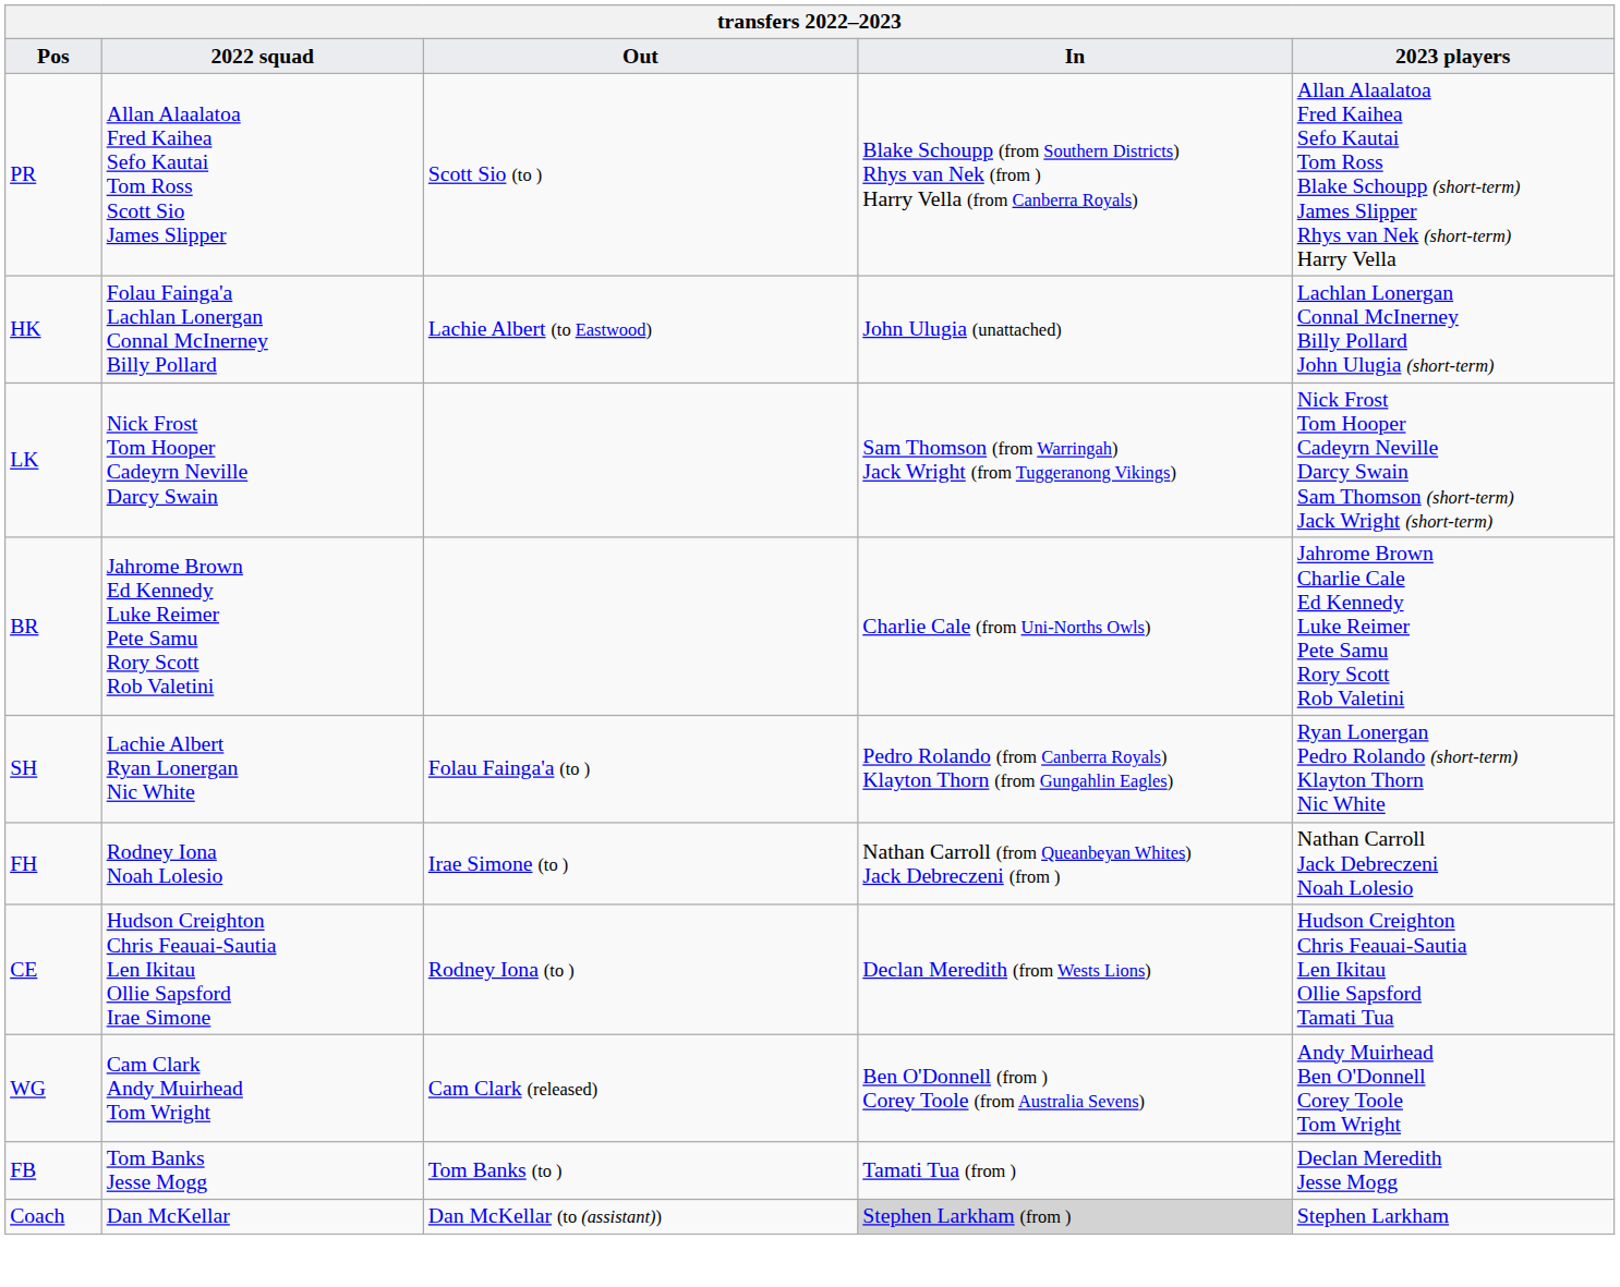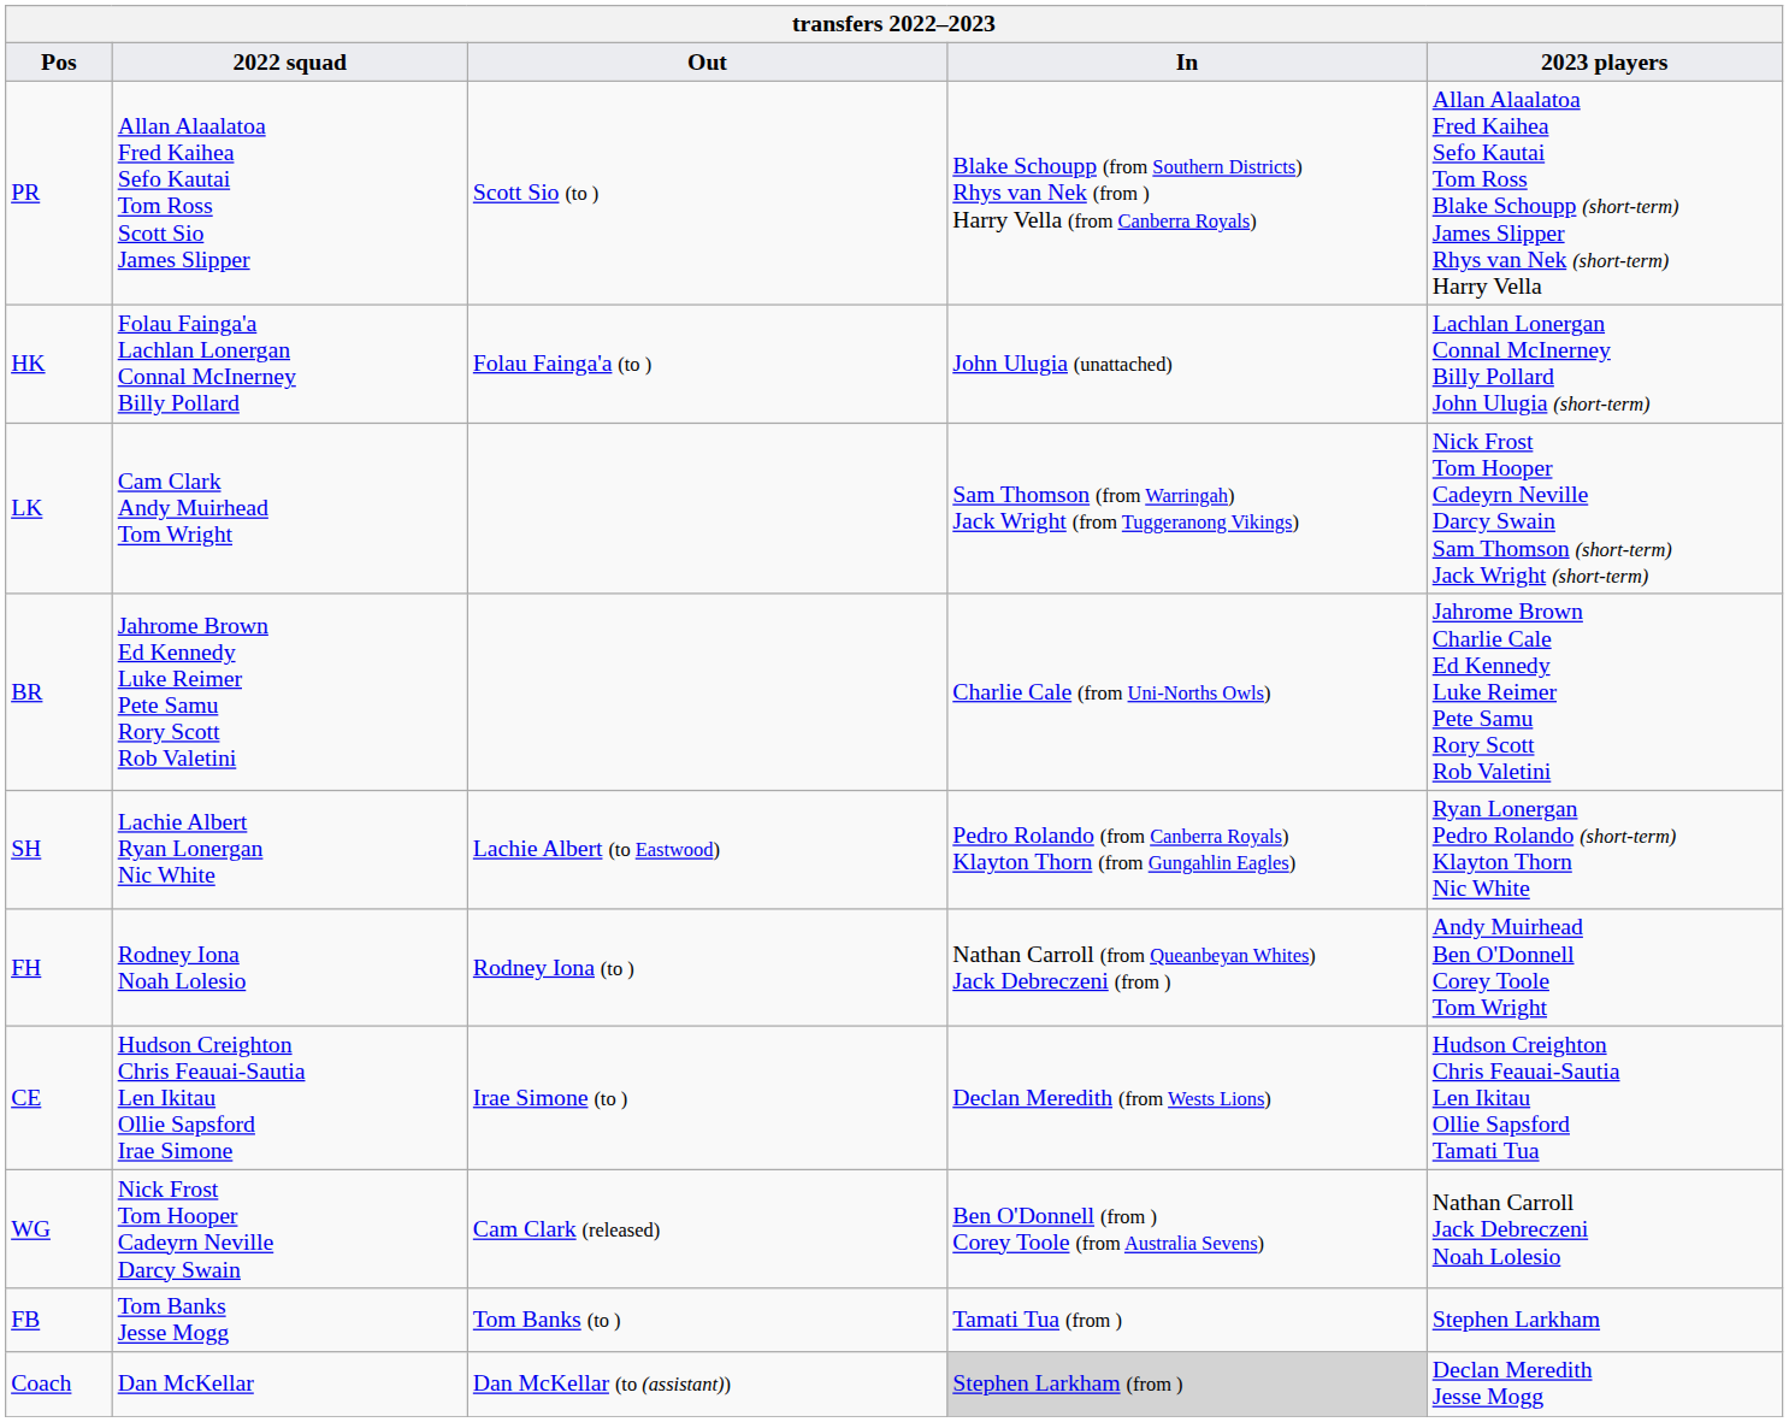 <table class="wikitable" style="text-align: left; width:95%">
 <tr>
 <th colspan="100%"> transfers 2022–2023</th>
 </tr>
 <tr>
 <th style="background:#ebecf0; width:6%;">Pos</th>
 <th style="background:#ebecf0; width:20%;">2022 squad</th>
 <th style="background:#ebecf0; width:27%;">Out</th>
 <th style="background:#ebecf0; width:27%;">In</th>
 <th style="background:#ebecf0; width:20%;">2023 players</th>
 </tr>
 <tr>
 <td><a href='#'>PR</a></td>
 <td> <a href='#'>Allan Alaalatoa</a> <br> <a href='#'>Fred Kaihea</a> <br> <a href='#'>Sefo Kautai</a> <br> <a href='#'>Tom Ross</a> <br> <a href='#'>Scott Sio</a> <br> <a href='#'>James Slipper</a></td>
 <td>  <a href='#'>Scott Sio</a> <small>(to )</small></td>
 <td>  <a href='#'>Blake Schoupp</a> <small>(from <a href='#'>Southern Districts</a>)</small> <br>  <a href='#'>Rhys van Nek</a> <small>(from )</small> <br>  Harry Vella <small>(from <a href='#'>Canberra Royals</a>)</small></td>
 <td> <a href='#'>Allan Alaalatoa</a> <br> <a href='#'>Fred Kaihea</a> <br> <a href='#'>Sefo Kautai</a> <br> <a href='#'>Tom Ross</a> <br> <a href='#'>Blake Schoupp</a> <small><em>(short-term)</em></small> <br> <a href='#'>James Slipper</a> <br> <a href='#'>Rhys van Nek</a> <small><em>(short-term)</em></small> <br> Harry Vella</td>
 </tr>
 <tr>
 <td><a href='#'>HK</a></td>
 <td> <a href='#'>Folau Fainga'a</a> <br> <a href='#'>Lachlan Lonergan</a> <br> <a href='#'>Connal McInerney</a> <br> <a href='#'>Billy Pollard</a></td>
-<td>  <a href='#'>Lachie Albert</a> <small>(to <a href='#'>Eastwood</a>)</small></td>
+<td>  <a href='#'>Folau Fainga'a</a> <small>(to )</small></td>
 <td>  <a href='#'>John Ulugia</a> <small>(unattached)</small></td>
 <td> <a href='#'>Lachlan Lonergan</a> <br> <a href='#'>Connal McInerney</a> <br> <a href='#'>Billy Pollard</a> <br> <a href='#'>John Ulugia</a> <small><em>(short-term)</em></small></td>
 </tr>
 <tr>
 <td><a href='#'>LK</a></td>
-<td> <a href='#'>Nick Frost</a> <br> <a href='#'>Tom Hooper</a> <br> <a href='#'>Cadeyrn Neville</a> <br> <a href='#'>Darcy Swain</a></td>
+<td> <a href='#'>Cam Clark</a> <br> <a href='#'>Andy Muirhead</a> <br> <a href='#'>Tom Wright</a></td>
 <td></td>
 <td>  <a href='#'>Sam Thomson</a> <small>(from <a href='#'>Warringah</a>)</small> <br>  <a href='#'>Jack Wright</a> <small>(from <a href='#'>Tuggeranong Vikings</a>)</small></td>
 <td> <a href='#'>Nick Frost</a> <br> <a href='#'>Tom Hooper</a> <br> <a href='#'>Cadeyrn Neville</a> <br> <a href='#'>Darcy Swain</a> <br> <a href='#'>Sam Thomson</a> <small><em>(short-term)</em></small> <br> <a href='#'>Jack Wright</a> <small><em>(short-term)</em></small></td>
 </tr>
 <tr>
 <td><a href='#'>BR</a></td>
 <td> <a href='#'>Jahrome Brown</a> <br> <a href='#'>Ed Kennedy</a> <br> <a href='#'>Luke Reimer</a> <br> <a href='#'>Pete Samu</a> <br> <a href='#'>Rory Scott</a> <br> <a href='#'>Rob Valetini</a></td>
 <td></td>
 <td>  <a href='#'>Charlie Cale</a> <small>(from <a href='#'>Uni-Norths Owls</a>)</small></td>
 <td> <a href='#'>Jahrome Brown</a> <br> <a href='#'>Charlie Cale</a> <br> <a href='#'>Ed Kennedy</a> <br> <a href='#'>Luke Reimer</a> <br> <a href='#'>Pete Samu</a> <br> <a href='#'>Rory Scott</a> <br> <a href='#'>Rob Valetini</a></td>
 </tr>
 <tr>
 <td><a href='#'>SH</a></td>
 <td> <a href='#'>Lachie Albert</a> <br> <a href='#'>Ryan Lonergan</a> <br> <a href='#'>Nic White</a></td>
-<td>  <a href='#'>Folau Fainga'a</a> <small>(to )</small></td>
+<td>  <a href='#'>Lachie Albert</a> <small>(to <a href='#'>Eastwood</a>)</small></td>
 <td>  <a href='#'>Pedro Rolando</a> <small>(from <a href='#'>Canberra Royals</a>)</small> <br>  <a href='#'>Klayton Thorn</a> <small>(from <a href='#'>Gungahlin Eagles</a>)</small></td>
 <td> <a href='#'>Ryan Lonergan</a> <br> <a href='#'>Pedro Rolando</a> <small><em>(short-term)</em></small> <br> <a href='#'>Klayton Thorn</a> <br> <a href='#'>Nic White</a></td>
 </tr>
 <tr>
 <td><a href='#'>FH</a></td>
 <td> <a href='#'>Rodney Iona</a> <br> <a href='#'>Noah Lolesio</a></td>
-<td>  <a href='#'>Irae Simone</a> <small>(to )</small></td>
+<td>  <a href='#'>Rodney Iona</a> <small>(to )</small></td>
 <td>  Nathan Carroll <small>(from <a href='#'>Queanbeyan Whites</a>)</small> <br>  <a href='#'>Jack Debreczeni</a> <small>(from )</small></td>
-<td> Nathan Carroll <br> <a href='#'>Jack Debreczeni</a> <br> <a href='#'>Noah Lolesio</a></td>
+<td> <a href='#'>Andy Muirhead</a> <br> <a href='#'>Ben O'Donnell</a> <br> <a href='#'>Corey Toole</a> <br> <a href='#'>Tom Wright</a></td>
 </tr>
 <tr>
 <td><a href='#'>CE</a></td>
 <td> <a href='#'>Hudson Creighton</a> <br> <a href='#'>Chris Feauai-Sautia</a> <br> <a href='#'>Len Ikitau</a> <br> <a href='#'>Ollie Sapsford</a> <br> <a href='#'>Irae Simone</a></td>
-<td>  <a href='#'>Rodney Iona</a> <small>(to )</small></td>
+<td>  <a href='#'>Irae Simone</a> <small>(to )</small></td>
 <td>  <a href='#'>Declan Meredith</a> <small>(from <a href='#'>Wests Lions</a>)</small></td>
 <td> <a href='#'>Hudson Creighton</a> <br> <a href='#'>Chris Feauai-Sautia</a> <br> <a href='#'>Len Ikitau</a> <br> <a href='#'>Ollie Sapsford</a> <br> <a href='#'>Tamati Tua</a></td>
 </tr>
 <tr>
 <td><a href='#'>WG</a></td>
-<td> <a href='#'>Cam Clark</a> <br> <a href='#'>Andy Muirhead</a> <br> <a href='#'>Tom Wright</a></td>
+<td> <a href='#'>Nick Frost</a> <br> <a href='#'>Tom Hooper</a> <br> <a href='#'>Cadeyrn Neville</a> <br> <a href='#'>Darcy Swain</a></td>
 <td>  <a href='#'>Cam Clark</a> <small>(released)</small></td>
 <td>  <a href='#'>Ben O'Donnell</a> <small>(from )</small> <br>  <a href='#'>Corey Toole</a> <small>(from <a href='#'>Australia Sevens</a>)</small></td>
-<td> <a href='#'>Andy Muirhead</a> <br> <a href='#'>Ben O'Donnell</a> <br> <a href='#'>Corey Toole</a> <br> <a href='#'>Tom Wright</a></td>
+<td> Nathan Carroll <br> <a href='#'>Jack Debreczeni</a> <br> <a href='#'>Noah Lolesio</a></td>
 </tr>
 <tr>
 <td><a href='#'>FB</a></td>
 <td> <a href='#'>Tom Banks</a> <br> <a href='#'>Jesse Mogg</a></td>
 <td>  <a href='#'>Tom Banks</a> <small>(to )</small></td>
 <td>  <a href='#'>Tamati Tua</a> <small>(from )</small></td>
-<td> <a href='#'>Declan Meredith</a> <br> <a href='#'>Jesse Mogg</a></td>
+<td> <a href='#'>Stephen Larkham</a></td>
 </tr>
 <tr>
 <td><a href='#'>Coach</a></td>
 <td> <a href='#'>Dan McKellar</a></td>
 <td>  <a href='#'>Dan McKellar</a> <small>(to  <em>(assistant)</em>)</small></td>
 <td style="background: lightgrey;">  <a href='#'>Stephen Larkham</a> <small>(from )</small></td>
-<td> <a href='#'>Stephen Larkham</a></td>
+<td> <a href='#'>Declan Meredith</a> <br> <a href='#'>Jesse Mogg</a></td>
 </tr>
 </table>
